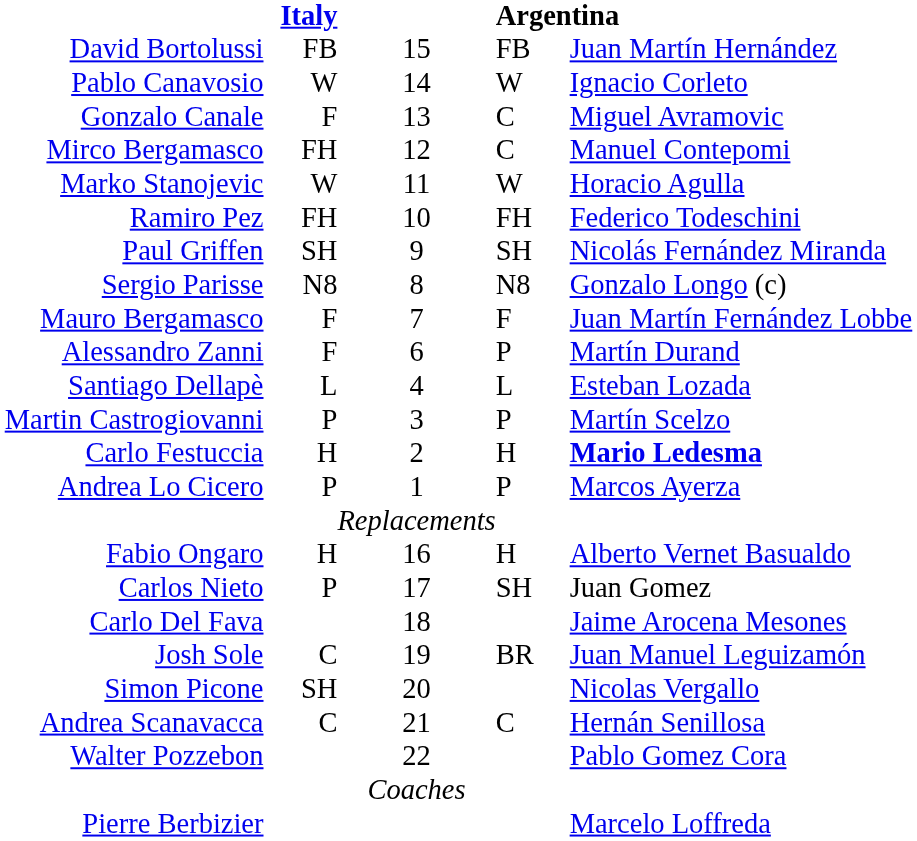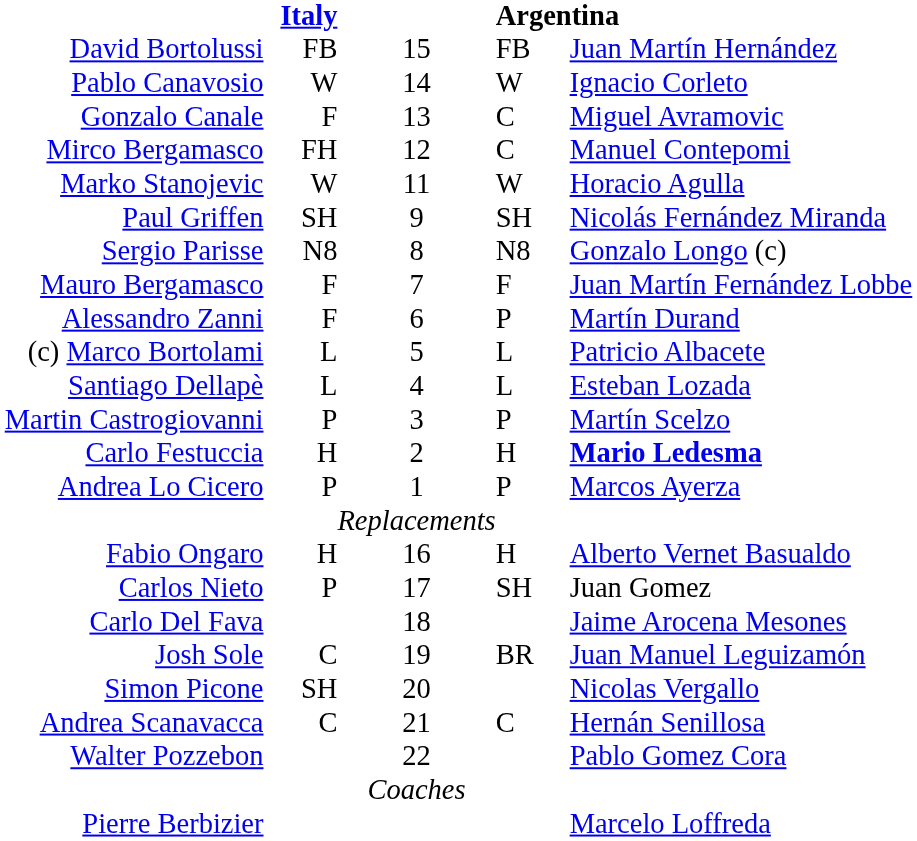 <table width="100%" style="font-size: 90%; " cellspacing="0" cellpadding="0" align=center>
 <tr>
 <td width=41%; text-align=right></td>
 <td width=3%; text-align:right></td>
 <td width=4%; text-align:center></td>
 <td width=3%; text-align:left></td>
 <td width=49%; text-align:left></td>
 </tr>
 <tr>
 <td colspan=2; align=right><strong><a href='#'>Italy</a></strong></td>
 <td></td>
 <td colspan=2;><strong>Argentina</strong></td>
 </tr>
 <tr>
 <td align=right><a href='#'>David Bortolussi</a></td>
 <td align=right>FB</td>
 <td align=center>15</td>
 <td>FB</td>
 <td><a href='#'>Juan Martín Hernández</a></td>
 </tr>
 <tr>
 <td align=right><a href='#'>Pablo Canavosio</a></td>
 <td align=right>W</td>
 <td align=center>14</td>
 <td>W</td>
 <td><a href='#'>Ignacio Corleto</a></td>
 </tr>
 <tr>
 <td align=right><a href='#'>Gonzalo Canale</a></td>
 <td align=right>F</td>
 <td align=center>13</td>
 <td>C</td>
 <td><a href='#'>Miguel Avramovic</a></td>
 </tr>
 <tr>
 <td align=right><a href='#'>Mirco Bergamasco</a></td>
 <td align=right>FH</td>
 <td align=center>12</td>
 <td>C</td>
 <td><a href='#'>Manuel Contepomi</a></td>
 </tr>
 <tr>
 <td align=right><a href='#'>Marko Stanojevic</a></td>
 <td align=right>W</td>
 <td align=center>11</td>
 <td>W</td>
 <td><a href='#'>Horacio Agulla</a></td>
 </tr>
 <tr>
-<td align=right><a href='#'>Ramiro Pez</a></td>
-<td align=right>FH</td>
-<td align=center>10</td>
-<td>FH</td>
-<td><a href='#'>Federico Todeschini</a></td>
-</tr>
-<tr>
 <td align=right><a href='#'>Paul Griffen</a></td>
 <td align=right>SH</td>
 <td align=center>9</td>
 <td>SH</td>
 <td><a href='#'>Nicolás Fernández Miranda</a></td>
 </tr>
 <tr>
 <td align=right><a href='#'>Sergio Parisse</a></td>
 <td align=right>N8</td>
 <td align=center>8</td>
 <td>N8</td>
 <td><a href='#'>Gonzalo Longo</a> (c)</td>
 </tr>
 <tr>
 <td align=right><a href='#'>Mauro Bergamasco</a></td>
 <td align=right>F</td>
 <td align=center>7</td>
 <td>F</td>
 <td><a href='#'>Juan Martín Fernández Lobbe</a></td>
 </tr>
 <tr>
 <td align=right><a href='#'>Alessandro Zanni</a></td>
 <td align=right>F</td>
 <td align=center>6</td>
 <td>P</td>
 <td><a href='#'>Martín Durand</a></td>
+</tr>
+<tr>
+<td align=right>(c) <a href='#'>Marco Bortolami</a></td>
+<td align=right>L</td>
+<td align=center>5</td>
+<td>L</td>
+<td><a href='#'>Patricio Albacete</a></td>
 </tr>
 <tr>
 <td align=right><a href='#'>Santiago Dellapè</a></td>
 <td align=right>L</td>
 <td align=center>4</td>
 <td>L</td>
 <td><a href='#'>Esteban Lozada</a></td>
 </tr>
 <tr>
 <td align=right><a href='#'>Martin Castrogiovanni</a></td>
 <td align=right>P</td>
 <td align=center>3</td>
 <td>P</td>
 <td><a href='#'>Martín Scelzo</a></td>
 </tr>
 <tr>
 <td align=right><a href='#'>Carlo Festuccia</a></td>
 <td align=right>H</td>
 <td align=center>2</td>
 <td>H</td>
 <td><strong><a href='#'>Mario Ledesma</a></strong></td>
 </tr>
 <tr>
 <td align=right><a href='#'>Andrea Lo Cicero</a></td>
 <td align=right>P</td>
 <td align=center>1</td>
 <td>P</td>
 <td><a href='#'>Marcos Ayerza</a></td>
 </tr>
 <tr>
 <td></td>
 <td></td>
 <td align=center><em>Replacements</em></td>
 <td></td>
 <td></td>
 </tr>
 <tr>
 <td align=right> <a href='#'>Fabio Ongaro</a></td>
 <td align=right>H</td>
 <td align=center>16</td>
 <td>H</td>
 <td><a href='#'>Alberto Vernet Basualdo</a> </td>
 </tr>
 <tr>
 <td align=right> <a href='#'>Carlos Nieto</a></td>
 <td align=right>P</td>
 <td align=center>17</td>
 <td>SH</td>
 <td>Juan Gomez </td>
 </tr>
 <tr>
 <td align=right><a href='#'>Carlo Del Fava</a></td>
 <td align=right></td>
 <td align=center>18</td>
 <td></td>
 <td><a href='#'>Jaime Arocena Mesones</a></td>
 </tr>
 <tr>
 <td align=right> <a href='#'>Josh Sole</a></td>
 <td align=right>C</td>
 <td align=center>19</td>
 <td>BR</td>
 <td><a href='#'>Juan Manuel Leguizamón</a>  </td>
 </tr>
 <tr>
 <td align=right> <a href='#'>Simon Picone</a></td>
 <td align=right>SH</td>
 <td align=center>20</td>
 <td></td>
 <td><a href='#'>Nicolas Vergallo</a></td>
 </tr>
 <tr>
 <td align=right> <a href='#'>Andrea Scanavacca</a></td>
 <td align=right>C</td>
 <td align=center>21</td>
 <td>C</td>
 <td><a href='#'>Hernán Senillosa</a> </td>
 </tr>
 <tr>
 <td align=right><a href='#'>Walter Pozzebon</a></td>
 <td align=right></td>
 <td align=center>22</td>
 <td></td>
 <td><a href='#'>Pablo Gomez Cora</a></td>
 </tr>
 <tr>
 <td></td>
 <td></td>
 <td align=center><em>Coaches</em></td>
 <td></td>
 <td></td>
 </tr>
 <tr>
 <td align=right> <a href='#'>Pierre Berbizier</a></td>
 <td></td>
 <td></td>
 <td></td>
 <td><a href='#'>Marcelo Loffreda</a> </td>
 </tr>
 </table>
